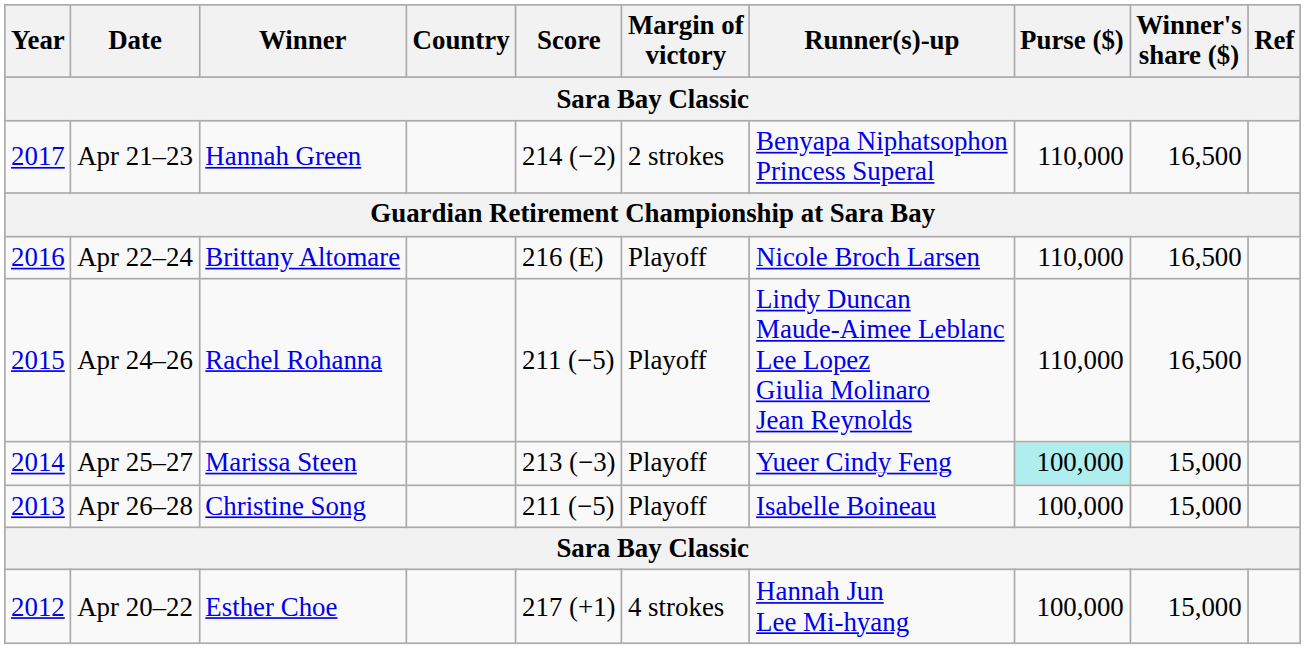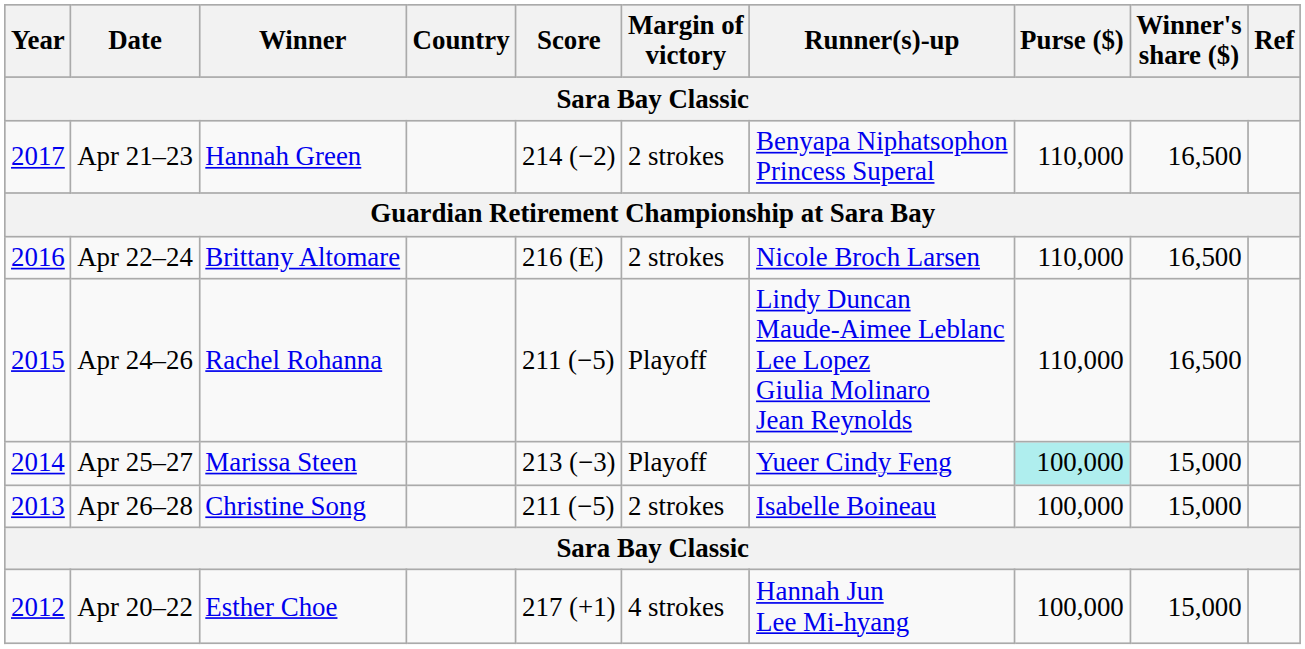 <table class="wikitable">
 <tr>
 <th>Year</th>
 <th>Date</th>
 <th>Winner</th>
 <th>Country</th>
 <th>Score</th>
 <th>Margin of<br>victory</th>
 <th>Runner(s)-up</th>
 <th>Purse ($)</th>
 <th>Winner's<br>share ($)</th>
 <th>Ref</th>
 </tr>
 <tr>
 <th colspan=10>Sara Bay Classic</th>
 </tr>
 <tr>
 <td><a href='#'>2017</a></td>
 <td>Apr 21–23</td>
 <td><a href='#'>Hannah Green</a></td>
 <td></td>
 <td>214 (−2)</td>
 <td>2 strokes</td>
 <td> <a href='#'>Benyapa Niphatsophon</a><br> <a href='#'>Princess Superal</a></td>
 <td align=right>110,000</td>
 <td align=right>16,500</td>
 <td></td>
 </tr>
 <tr>
 <th colspan=10>Guardian Retirement Championship at Sara Bay</th>
 </tr>
 <tr>
 <td><a href='#'>2016</a></td>
 <td>Apr 22–24</td>
 <td><a href='#'>Brittany Altomare</a></td>
 <td></td>
 <td>216 (E)</td>
-<td>Playoff</td>
+<td>2 strokes</td>
 <td> <a href='#'>Nicole Broch Larsen</a></td>
 <td align=right>110,000</td>
 <td align=right>16,500</td>
 <td></td>
 </tr>
 <tr>
 <td><a href='#'>2015</a></td>
 <td>Apr 24–26</td>
 <td><a href='#'>Rachel Rohanna</a></td>
 <td></td>
 <td>211 (−5)</td>
 <td>Playoff</td>
 <td> <a href='#'>Lindy Duncan</a><br> <a href='#'>Maude-Aimee Leblanc</a><br> <a href='#'>Lee Lopez</a><br> <a href='#'>Giulia Molinaro</a><br> <a href='#'>Jean Reynolds</a></td>
 <td align=right>110,000</td>
 <td align=right>16,500</td>
 <td></td>
 </tr>
 <tr>
 <td><a href='#'>2014</a></td>
 <td>Apr 25–27</td>
 <td><a href='#'>Marissa Steen</a></td>
 <td></td>
 <td>213 (−3)</td>
 <td>Playoff</td>
 <td> <a href='#'>Yueer Cindy Feng</a></td>
 <td align=right style="background: paleturquoise;">100,000</td>
 <td align=right>15,000</td>
 <td></td>
 </tr>
 <tr>
 <td><a href='#'>2013</a></td>
 <td>Apr 26–28</td>
 <td><a href='#'>Christine Song</a></td>
 <td></td>
 <td>211 (−5)</td>
-<td>Playoff</td>
+<td>2 strokes</td>
 <td> <a href='#'>Isabelle Boineau</a></td>
 <td align=right>100,000</td>
 <td align=right>15,000</td>
 <td></td>
 </tr>
 <tr>
 <th colspan=10>Sara Bay Classic</th>
 </tr>
 <tr>
 <td><a href='#'>2012</a></td>
 <td>Apr 20–22</td>
 <td><a href='#'>Esther Choe</a></td>
 <td></td>
 <td>217 (+1)</td>
 <td>4 strokes</td>
 <td> <a href='#'>Hannah Jun</a><br> <a href='#'>Lee Mi-hyang</a></td>
 <td align=right>100,000</td>
 <td align=right>15,000</td>
 <td></td>
 </tr>
 </table>
